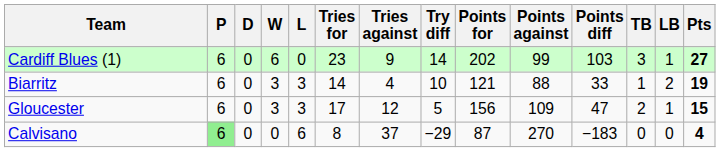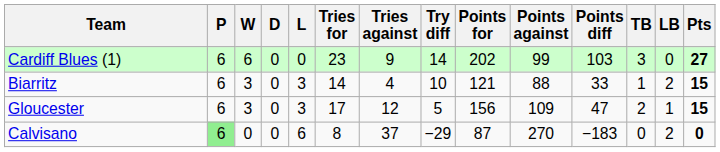 <table class="wikitable" style="text-align: center;">
 <tr>
 <th style="width:200px;">Team</th>
 <th width="20">P</th>
+<th width="20">W</th>
 <th width="20">D</th>
-<th width="20">W</th>
 <th width="20">L</th>
 <th width="20">Tries for</th>
 <th width="20">Tries against</th>
 <th width="20">Try diff</th>
 <th width="20">Points for</th>
 <th width="20">Points against</th>
 <th width="25">Points diff</th>
 <th width="20">TB</th>
 <th width="20">LB</th>
 <th width="20">Pts</th>
 </tr>
 <tr style="background:#cfc;">
 <td align=left> <a href='#'>Cardiff Blues</a> (1)</td>
 <td>6</td>
+<td>6</td>
 <td>0</td>
-<td>6</td>
 <td>0</td>
 <td>23</td>
 <td>9</td>
 <td>14</td>
 <td>202</td>
 <td>99</td>
 <td>103</td>
 <td>3</td>
-<td>1</td>
+<td>0</td>
 <td><strong>27</strong></td>
 </tr>
 <tr>
 <td align=left> <a href='#'>Biarritz</a></td>
 <td>6</td>
+<td>3</td>
 <td>0</td>
-<td>3</td>
 <td>3</td>
 <td>14</td>
 <td>4</td>
 <td>10</td>
 <td>121</td>
 <td>88</td>
 <td>33</td>
 <td>1</td>
 <td>2</td>
-<td><strong>19</strong></td>
+<td><strong>15</strong></td>
 </tr>
 <tr>
 <td align=left> <a href='#'>Gloucester</a></td>
 <td>6</td>
+<td>3</td>
 <td>0</td>
-<td>3</td>
 <td>3</td>
 <td>17</td>
 <td>12</td>
 <td>5</td>
 <td>156</td>
 <td>109</td>
 <td>47</td>
 <td>2</td>
 <td>1</td>
 <td><strong>15</strong></td>
 </tr>
 <tr>
 <td align=left> <a href='#'>Calvisano</a></td>
 <td style="background: lightgreen;">6</td>
 <td>0</td>
 <td>0</td>
 <td>6</td>
 <td>8</td>
 <td>37</td>
 <td>−29</td>
 <td>87</td>
 <td>270</td>
 <td>−183</td>
 <td>0</td>
-<td>0</td>
-<td><strong>4</strong></td>
+<td>2</td>
+<td><strong>0</strong></td>
 </tr>
 </table>
